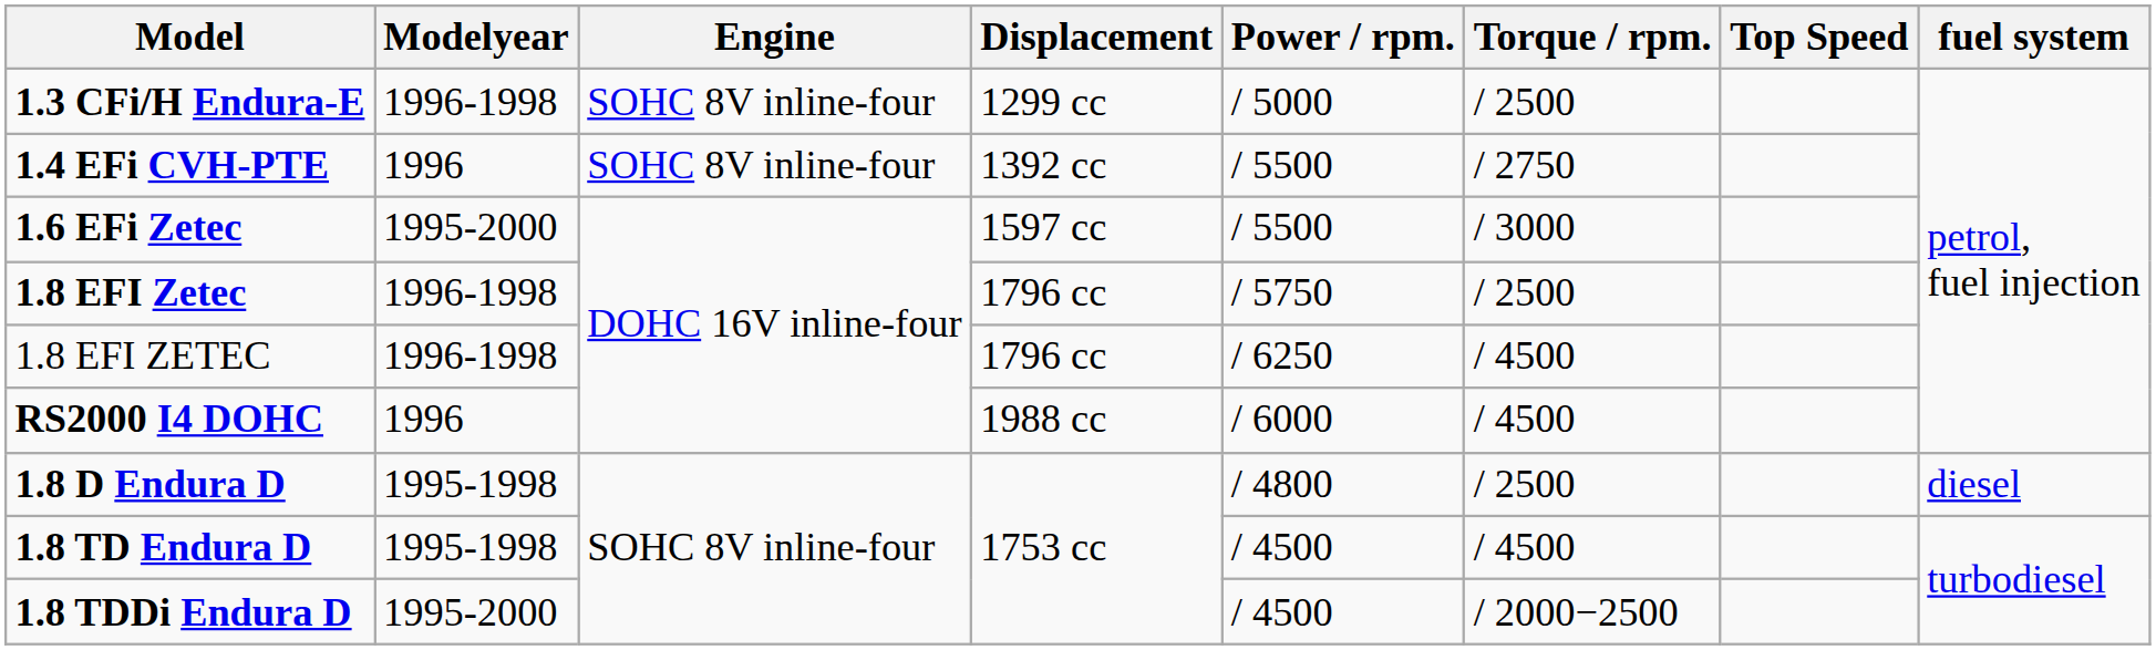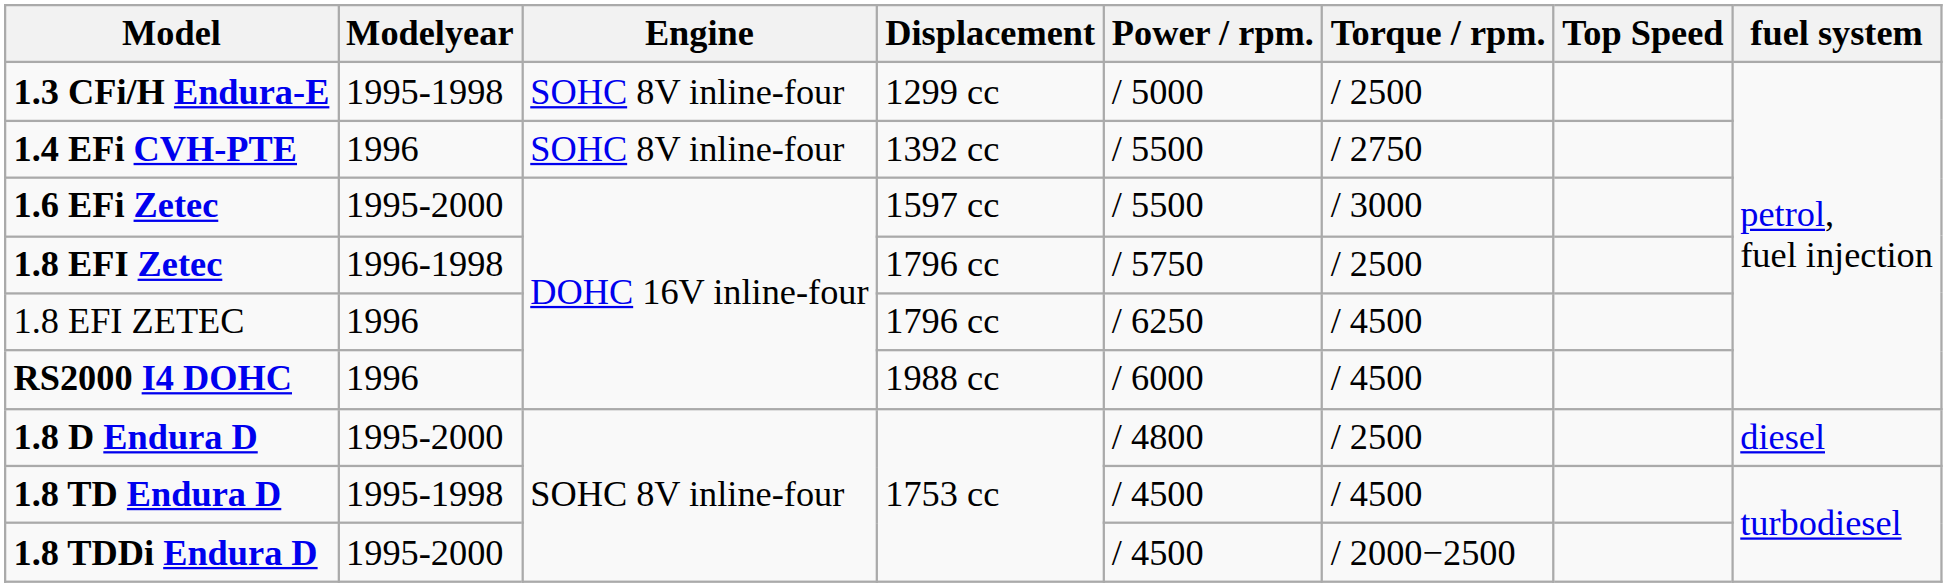 <table class="wikitable">
 <tr>
 <th>Model</th>
 <th>Modelyear</th>
 <th>Engine</th>
 <th>Displacement</th>
 <th>Power / rpm.</th>
 <th>Torque / rpm.</th>
 <th>Top Speed</th>
 <th>fuel system</th>
 </tr>
 <tr>
 <td><strong>1.3 CFi/H <a href='#'>Endura-E</a></strong></td>
-<td>1996-1998</td>
+<td>1995-1998</td>
 <td><a href='#'>SOHC</a> 8V inline-four</td>
 <td>1299 cc</td>
 <td> / 5000</td>
 <td> / 2500</td>
 <td></td>
 <td rowspan="6"><a href='#'>petrol</a>,<br>fuel injection</td>
 </tr>
 <tr>
 <td><strong>1.4 EFi <a href='#'>CVH-PTE</a></strong></td>
 <td>1996</td>
 <td><a href='#'>SOHC</a> 8V inline-four</td>
 <td>1392 cc</td>
 <td> / 5500</td>
 <td> / 2750</td>
 <td></td>
 </tr>
 <tr>
 <td><strong>1.6 EFi <a href='#'>Zetec</a></strong></td>
 <td>1995-2000</td>
 <td rowspan="4"><a href='#'>DOHC</a> 16V inline-four</td>
 <td>1597 cc</td>
 <td> / 5500</td>
 <td> / 3000</td>
 <td></td>
 </tr>
 <tr>
 <td><strong>1.8 EFI <a href='#'>Zetec</a></strong></td>
 <td>1996-1998</td>
 <td>1796 cc</td>
 <td> / 5750</td>
 <td> / 2500</td>
 <td></td>
 </tr>
 <tr>
 <td>1.8 EFI ZETEC</td>
-<td>1996-1998</td>
+<td>1996</td>
 <td>1796 cc</td>
 <td> / 6250</td>
 <td> / 4500</td>
 <td></td>
 </tr>
 <tr>
 <td><strong>RS2000 <a href='#'>I4 DOHC</a></strong></td>
 <td>1996</td>
 <td>1988 cc</td>
 <td> / 6000</td>
 <td> / 4500</td>
 <td></td>
 </tr>
 <tr>
 <td><strong>1.8 D <a href='#'>Endura D</a></strong></td>
-<td>1995-1998</td>
+<td>1995-2000</td>
 <td rowspan="3">SOHC 8V inline-four</td>
 <td rowspan="3">1753 cc</td>
 <td> / 4800</td>
 <td> / 2500</td>
 <td></td>
 <td><a href='#'>diesel</a></td>
 </tr>
 <tr>
 <td><strong>1.8 TD <a href='#'>Endura D</a></strong></td>
 <td>1995-1998</td>
 <td> / 4500</td>
 <td> / 4500</td>
 <td></td>
 <td rowspan="2"><a href='#'>turbodiesel</a></td>
 </tr>
 <tr>
 <td><strong>1.8 TDDi <a href='#'>Endura D</a></strong></td>
 <td>1995-2000</td>
 <td> / 4500</td>
 <td> / 2000−2500</td>
 <td></td>
 </tr>
 </table>
